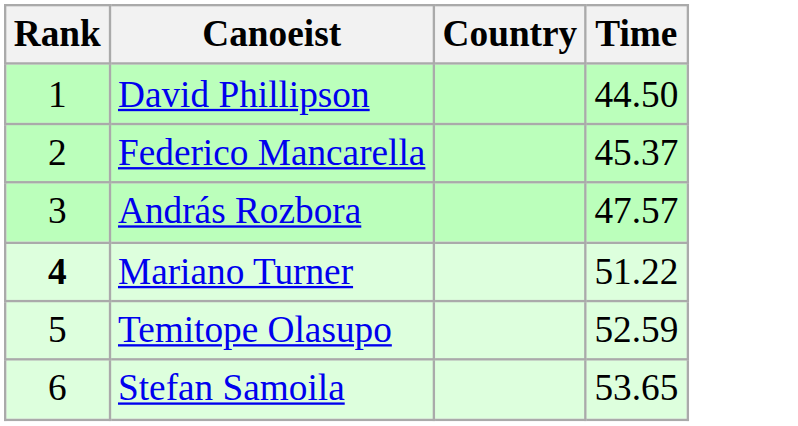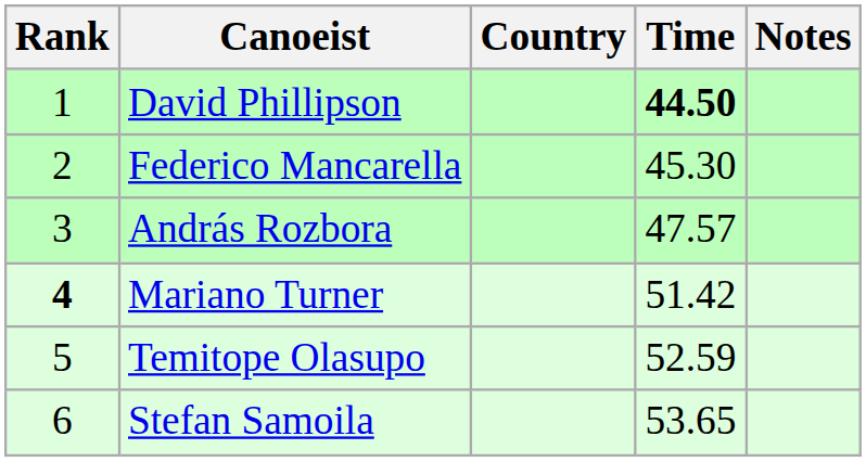 <table class="wikitable" style="text-align:center">
 <tr>
 <th>Rank</th>
 <th>Canoeist</th>
 <th>Country</th>
 <th>Time</th>
+<th>Notes</th>
 </tr>
 <tr bgcolor=bbffbb>
 <td>1</td>
 <td align="left"><a href='#'>David Phillipson</a></td>
 <td align="left"></td>
-<td>44.50</td>
+<td><strong>44.50</strong></td>
+<td></td>
 </tr>
 <tr bgcolor=bbffbb>
 <td>2</td>
 <td align="left"><a href='#'>Federico Mancarella</a></td>
 <td align="left"></td>
-<td>45.37</td>
+<td>45.30</td>
+<td></td>
 </tr>
 <tr bgcolor=bbffbb>
 <td>3</td>
 <td align="left"><a href='#'>András Rozbora</a></td>
 <td align="left"></td>
 <td>47.57</td>
+<td></td>
 </tr>
 <tr bgcolor=ddffdd>
 <td><strong>4</strong></td>
 <td align="left"><a href='#'>Mariano Turner</a></td>
 <td align="left"></td>
-<td>51.22</td>
+<td>51.42</td>
+<td></td>
 </tr>
 <tr bgcolor=ddffdd>
 <td>5</td>
 <td align="left"><a href='#'>Temitope Olasupo</a></td>
 <td align="left"></td>
 <td>52.59</td>
+<td></td>
 </tr>
 <tr bgcolor=ddffdd>
 <td>6</td>
 <td align="left"><a href='#'>Stefan Samoila</a></td>
 <td align="left"></td>
 <td>53.65</td>
+<td></td>
 </tr>
 </table>
